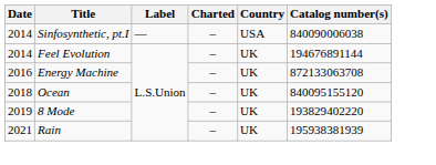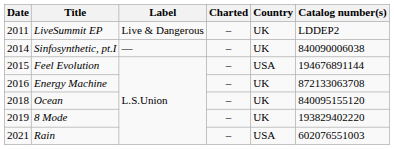 <table class="wikitable">
 <tr>
 <th>Date</th>
 <th>Title</th>
 <th>Label</th>
 <th>Charted</th>
 <th>Country</th>
 <th>Catalog number(s)</th>
 </tr>
 <tr>
+<td style="text-align:center;">2011</td>
+<td><em>LiveSummit EP</em></td>
+<td rowspan="1">Live & Dangerous</td>
+<td style="text-align:center;">–</td>
+<td>UK</td>
+<td>LDDEP2</td>
+</tr>
+<tr>
 <td style="text-align:center;">2014</td>
 <td><em>Sinfosynthetic, pt.I</em></td>
 <td rowspan="1">—</td>
 <td style="text-align:center;">–</td>
-<td>USA</td>
+<td>UK</td>
 <td>840090006038</td>
 </tr>
 <tr>
-<td style="text-align:center;">2014</td>
+<td style="text-align:center;">2015</td>
 <td><em>Feel Evolution</em></td>
 <td rowspan="5">L.S.Union</td>
 <td style="text-align:center;">–</td>
-<td>UK</td>
+<td>USA</td>
 <td>194676891144</td>
 </tr>
 <tr>
 <td style="text-align:center;">2016</td>
 <td><em>Energy Machine</em></td>
 <td style="text-align:center;">–</td>
 <td>UK</td>
 <td>872133063708</td>
 </tr>
 <tr>
 <td style="text-align:center;">2018</td>
 <td><em>Ocean</em></td>
 <td style="text-align:center;">–</td>
 <td>UK</td>
 <td>840095155120</td>
 </tr>
 <tr>
 <td style="text-align:center;">2019</td>
 <td><em>8 Mode</em></td>
 <td style="text-align:center;">–</td>
 <td>UK</td>
 <td>193829402220</td>
 </tr>
 <tr>
 <td style="text-align:center;">2021</td>
 <td><em>Rain</em></td>
 <td style="text-align:center;">–</td>
-<td>UK</td>
-<td>195938381939</td>
+<td>USA</td>
+<td>602076551003</td>
 </tr>
 </table>
